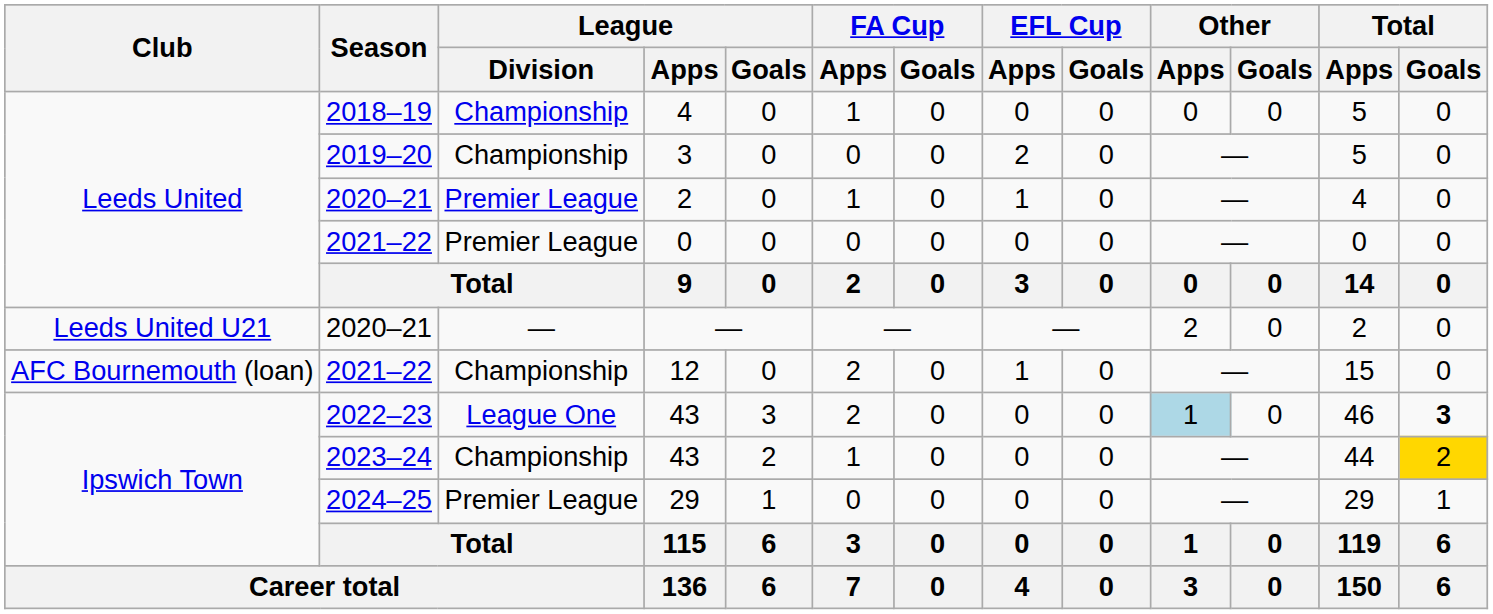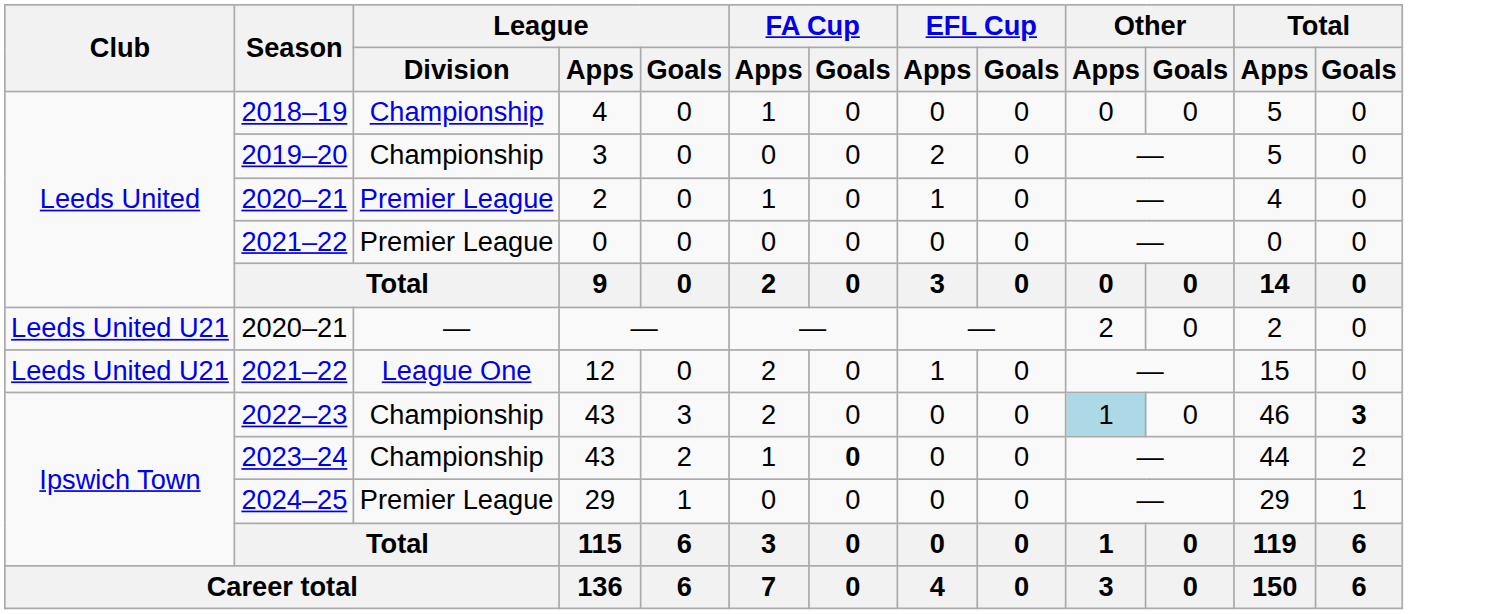 <table class="wikitable" style="text-align: center;">
 <tr>
 <th rowspan="2">Club</th>
 <th rowspan="2">Season</th>
 <th colspan="3">League</th>
 <th colspan="2"><a href='#'>FA Cup</a></th>
 <th colspan="2"><a href='#'>EFL Cup</a></th>
 <th colspan="2">Other</th>
 <th colspan="2">Total</th>
 </tr>
 <tr>
 <th>Division</th>
 <th>Apps</th>
 <th>Goals</th>
 <th>Apps</th>
 <th>Goals</th>
 <th>Apps</th>
 <th>Goals</th>
 <th>Apps</th>
 <th>Goals</th>
 <th>Apps</th>
 <th>Goals</th>
 </tr>
 <tr>
 <td rowspan="5"><a href='#'>Leeds United</a></td>
 <td><a href='#'>2018–19</a></td>
 <td><a href='#'>Championship</a></td>
 <td>4</td>
 <td>0</td>
 <td>1</td>
 <td>0</td>
 <td>0</td>
 <td>0</td>
 <td>0</td>
 <td>0</td>
 <td>5</td>
 <td>0</td>
 </tr>
 <tr>
 <td><a href='#'>2019–20</a></td>
 <td>Championship</td>
 <td>3</td>
 <td>0</td>
 <td>0</td>
 <td>0</td>
 <td>2</td>
 <td>0</td>
 <td colspan="2">—</td>
 <td>5</td>
 <td>0</td>
 </tr>
 <tr>
 <td><a href='#'>2020–21</a></td>
 <td><a href='#'>Premier League</a></td>
 <td>2</td>
 <td>0</td>
 <td>1</td>
 <td>0</td>
 <td>1</td>
 <td>0</td>
 <td colspan="2">—</td>
 <td>4</td>
 <td>0</td>
 </tr>
 <tr>
 <td><a href='#'>2021–22</a></td>
 <td>Premier League</td>
 <td>0</td>
 <td>0</td>
 <td>0</td>
 <td>0</td>
 <td>0</td>
 <td>0</td>
 <td colspan="2">—</td>
 <td>0</td>
 <td>0</td>
 </tr>
 <tr>
 <th colspan="2">Total</th>
 <th>9</th>
 <th>0</th>
 <th>2</th>
 <th>0</th>
 <th>3</th>
 <th>0</th>
 <th>0</th>
 <th>0</th>
 <th>14</th>
 <th>0</th>
 </tr>
 <tr>
 <td><a href='#'>Leeds United U21</a></td>
 <td>2020–21</td>
 <td colspan="1">—</td>
 <td colspan="2">—</td>
 <td colspan="2">—</td>
 <td colspan="2">—</td>
 <td>2</td>
 <td>0</td>
 <td>2</td>
 <td>0</td>
 </tr>
 <tr>
-<td><a href='#'>AFC Bournemouth</a> (loan)</td>
+<td><a href='#'>Leeds United U21</a></td>
 <td><a href='#'>2021–22</a></td>
-<td>Championship</td>
+<td><a href='#'>League One</a></td>
 <td>12</td>
 <td>0</td>
 <td>2</td>
 <td>0</td>
 <td>1</td>
 <td>0</td>
 <td colspan="2">—</td>
 <td>15</td>
 <td>0</td>
 </tr>
 <tr>
 <td rowspan="4"><a href='#'>Ipswich Town</a></td>
 <td><a href='#'>2022–23</a></td>
-<td><a href='#'>League One</a></td>
+<td>Championship</td>
 <td>43</td>
 <td>3</td>
 <td>2</td>
 <td>0</td>
 <td>0</td>
 <td>0</td>
 <td style="background: lightblue;">1</td>
 <td>0</td>
 <td>46</td>
 <td><strong>3</strong></td>
 </tr>
 <tr>
 <td><a href='#'>2023–24</a></td>
 <td>Championship</td>
 <td>43</td>
 <td>2</td>
 <td>1</td>
-<td>0</td>
+<td><strong>0</strong></td>
 <td>0</td>
 <td>0</td>
 <td colspan="2">—</td>
 <td>44</td>
-<td style="background: gold;">2</td>
+<td>2</td>
 </tr>
 <tr>
 <td><a href='#'>2024–25</a></td>
 <td>Premier League</td>
 <td>29</td>
 <td>1</td>
 <td>0</td>
 <td>0</td>
 <td>0</td>
 <td>0</td>
 <td colspan="2">—</td>
 <td>29</td>
 <td>1</td>
 </tr>
 <tr>
 <th colspan="2">Total</th>
 <th>115</th>
 <th>6</th>
 <th>3</th>
 <th>0</th>
 <th>0</th>
 <th>0</th>
 <th>1</th>
 <th>0</th>
 <th>119</th>
 <th>6</th>
 </tr>
 <tr>
 <th colspan="3">Career total</th>
 <th>136</th>
 <th>6</th>
 <th>7</th>
 <th>0</th>
 <th>4</th>
 <th>0</th>
 <th>3</th>
 <th>0</th>
 <th>150</th>
 <th>6</th>
 </tr>
 </table>
